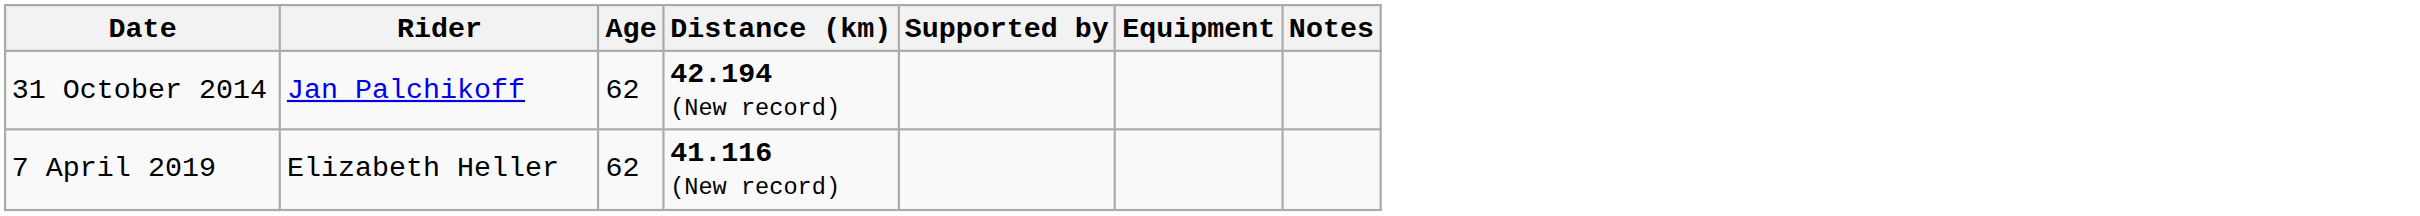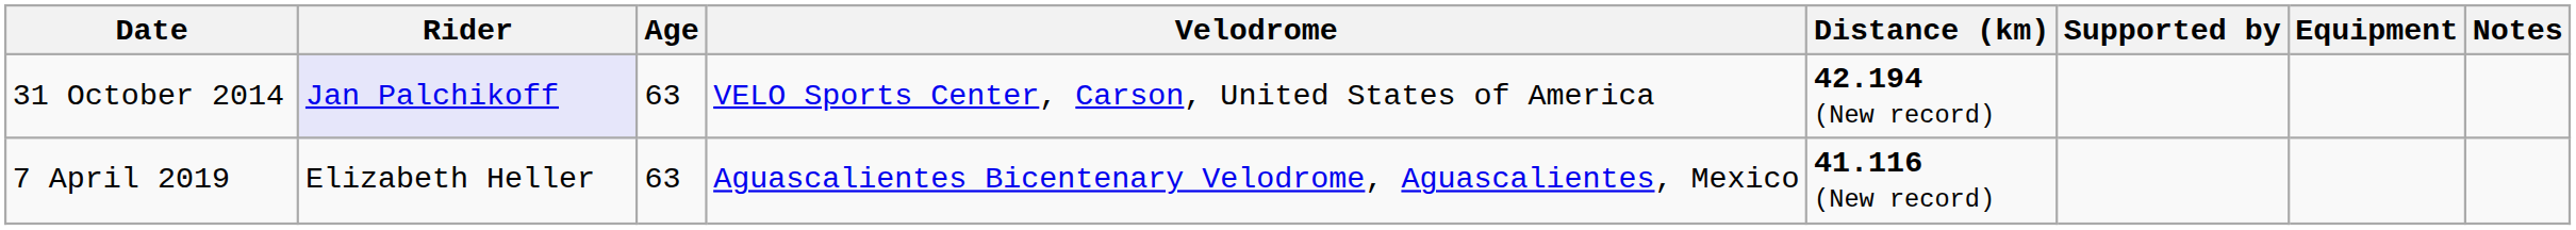 <table class="wikitable sortable mw-collapsible mw-collapsed" style="min-width:22em">
 <tr>
 <th width=120>Date</th>
 <th width=140>Rider</th>
 <th>Age</th>
+<th>Velodrome</th>
 <th>Distance (km)</th>
 <th>Supported by</th>
 <th>Equipment</th>
 <th>Notes</th>
 </tr>
 <tr>
 <td>31 October 2014</td>
-<td> <a href='#'>Jan Palchikoff</a></td>
-<td>62</td>
+<td style="background: lavender;"> <a href='#'>Jan Palchikoff</a></td>
+<td>63</td>
+<td><a href='#'>VELO Sports Center</a>, <a href='#'>Carson</a>, United States of America</td>
 <td><strong>42.194</strong><br><small>(New record)</small></td>
 <td></td>
 <td></td>
 <td></td>
 </tr>
 <tr>
 <td>7 April 2019</td>
 <td> Elizabeth Heller</td>
-<td>62</td>
+<td>63</td>
+<td><a href='#'>Aguascalientes Bicentenary Velodrome</a>, <a href='#'>Aguascalientes</a>, Mexico</td>
 <td><strong>41.116</strong><br><small>(New record)</small></td>
 <td></td>
 <td></td>
 <td></td>
 </tr>
 </table>
